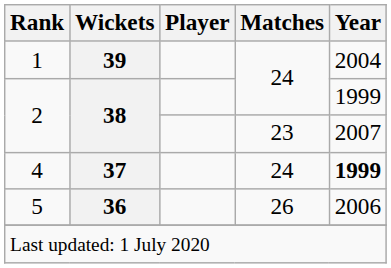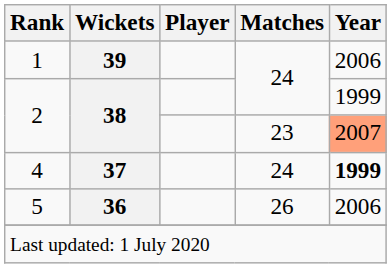 <table class="wikitable plainrowheaders sortable">
 <tr>
 <th scope=col>Rank</th>
 <th scope=col>Wickets</th>
 <th scope=col>Player</th>
 <th scope=col>Matches</th>
 <th scope=col>Year</th>
 </tr>
 <tr>
 <td align=center>1</td>
 <th scope=row style=text-align:center;>39</th>
 <td></td>
 <td align=center rowspan=2>24</td>
-<td>2004</td>
+<td>2006</td>
 </tr>
 <tr>
 <td align=center rowspan=2>2</td>
 <th scope=row style=text-align:center; rowspan=2>38</th>
 <td></td>
 <td>1999</td>
 </tr>
 <tr>
 <td></td>
 <td align=center>23</td>
-<td>2007</td>
+<td style="background: lightsalmon;">2007</td>
 </tr>
 <tr>
 <td align=center>4</td>
 <th scope=row style=text-align:center;>37</th>
 <td></td>
 <td align=center>24</td>
 <td><strong>1999</strong></td>
 </tr>
 <tr>
 <td align=center>5</td>
 <th scope=row style=text-align:center;>36</th>
 <td></td>
 <td align=center>26</td>
 <td>2006</td>
 </tr>
 <tr>
 </tr>
 <tr class=sortbottom>
 <td colspan=5><small>Last updated: 1 July 2020</small></td>
 </tr>
 </table>
